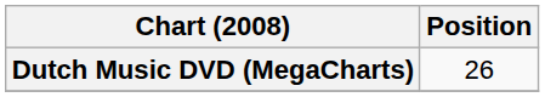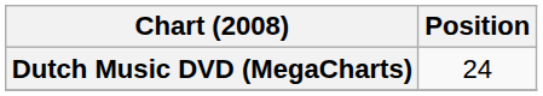 <table class="wikitable plainrowheaders sortable" style="text-align:center;">
 <tr>
 <th scope="col">Chart (2008)</th>
 <th scope="col">Position</th>
 </tr>
 <tr>
 <th scope="row">Dutch Music DVD (MegaCharts)</th>
-<td>26</td>
+<td>24</td>
 </tr>
 <tr>
 </tr>
 </table>
